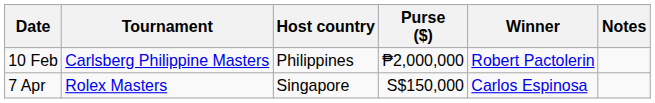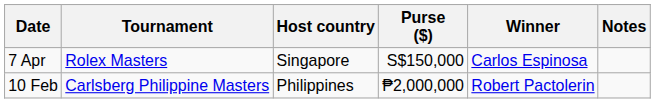 <table class="wikitable" style="font-size:95%">
 <tr>
 <th>Date</th>
 <th>Tournament</th>
 <th>Host country</th>
 <th>Purse<br>($)</th>
 <th>Winner</th>
 <th>Notes</th>
 </tr>
 <tr>
+<td>7 Apr</td>
+<td><a href='#'>Rolex Masters</a></td>
+<td>Singapore</td>
+<td align=right>S$150,000</td>
+<td> <a href='#'>Carlos Espinosa</a></td>
+<td></td>
+</tr>
+<tr>
 <td>10 Feb</td>
 <td><a href='#'>Carlsberg Philippine Masters</a></td>
 <td>Philippines</td>
 <td align=right>₱2,000,000</td>
 <td> <a href='#'>Robert Pactolerin</a></td>
 <td></td>
 </tr>
-<tr>
-<td>7 Apr</td>
-<td><a href='#'>Rolex Masters</a></td>
-<td>Singapore</td>
-<td align=right>S$150,000</td>
-<td> <a href='#'>Carlos Espinosa</a></td>
-<td></td>
-</tr>
 </table>
